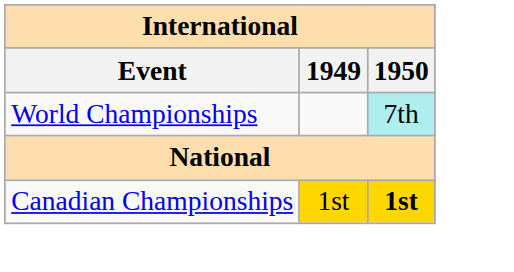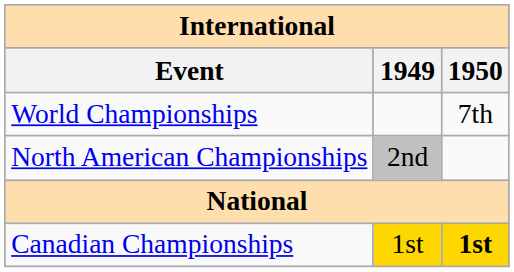 <table class="wikitable" style="text-align:center">
 <tr>
 <th style="background-color: #ffdead; " colspan=3 align=center>International</th>
 </tr>
 <tr>
 <th>Event</th>
 <th>1949</th>
 <th>1950</th>
 </tr>
 <tr>
 <td align=left><a href='#'>World Championships</a></td>
 <td></td>
-<td style="background: paleturquoise;">7th</td>
+<td>7th</td>
+</tr>
+<tr>
+<td align=left><a href='#'>North American Championships</a></td>
+<td bgcolor=silver>2nd</td>
+<td></td>
 </tr>
 <tr>
 <th style="background-color: #ffdead; " colspan=3 align=center>National</th>
 </tr>
 <tr>
 <td align=left><a href='#'>Canadian Championships</a></td>
 <td bgcolor=gold>1st</td>
 <td bgcolor=gold><strong>1st</strong></td>
 </tr>
 </table>
